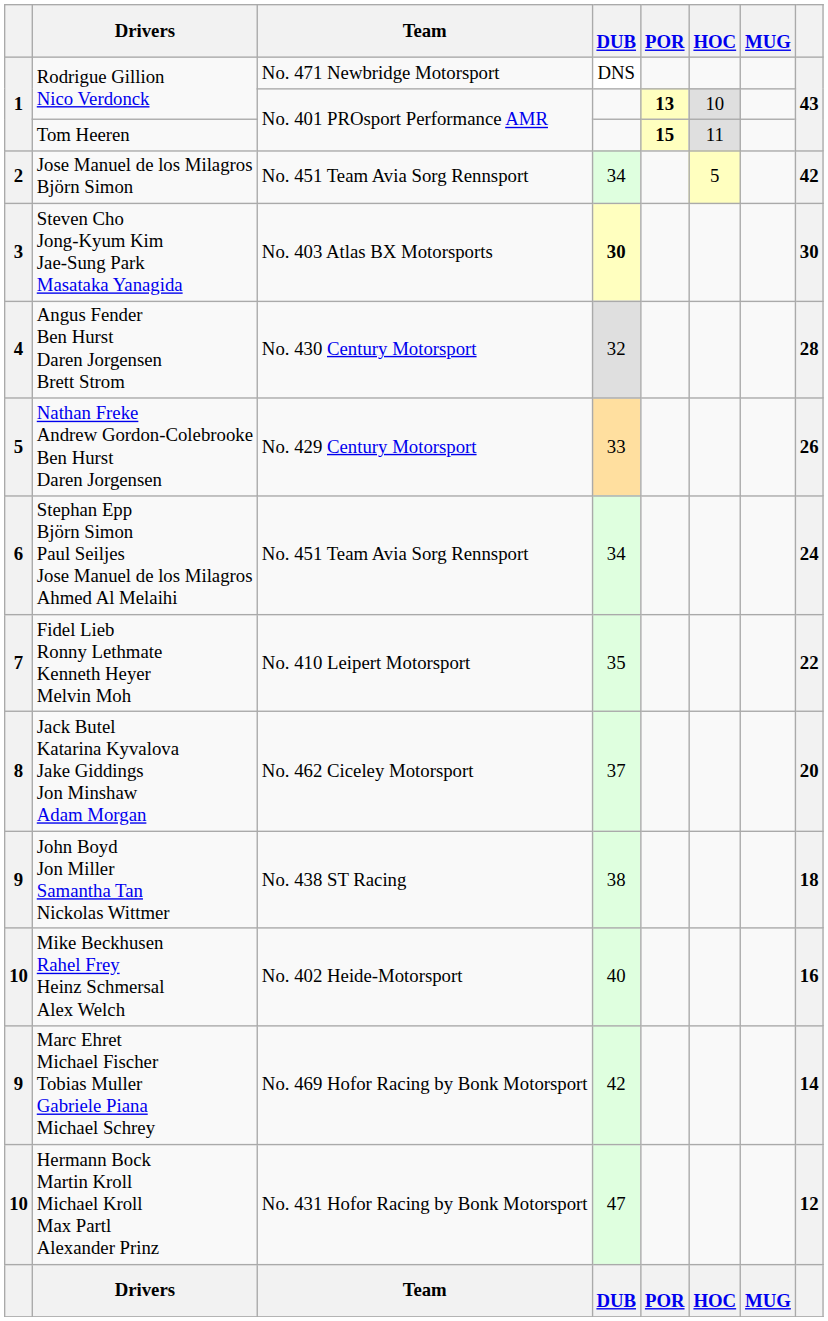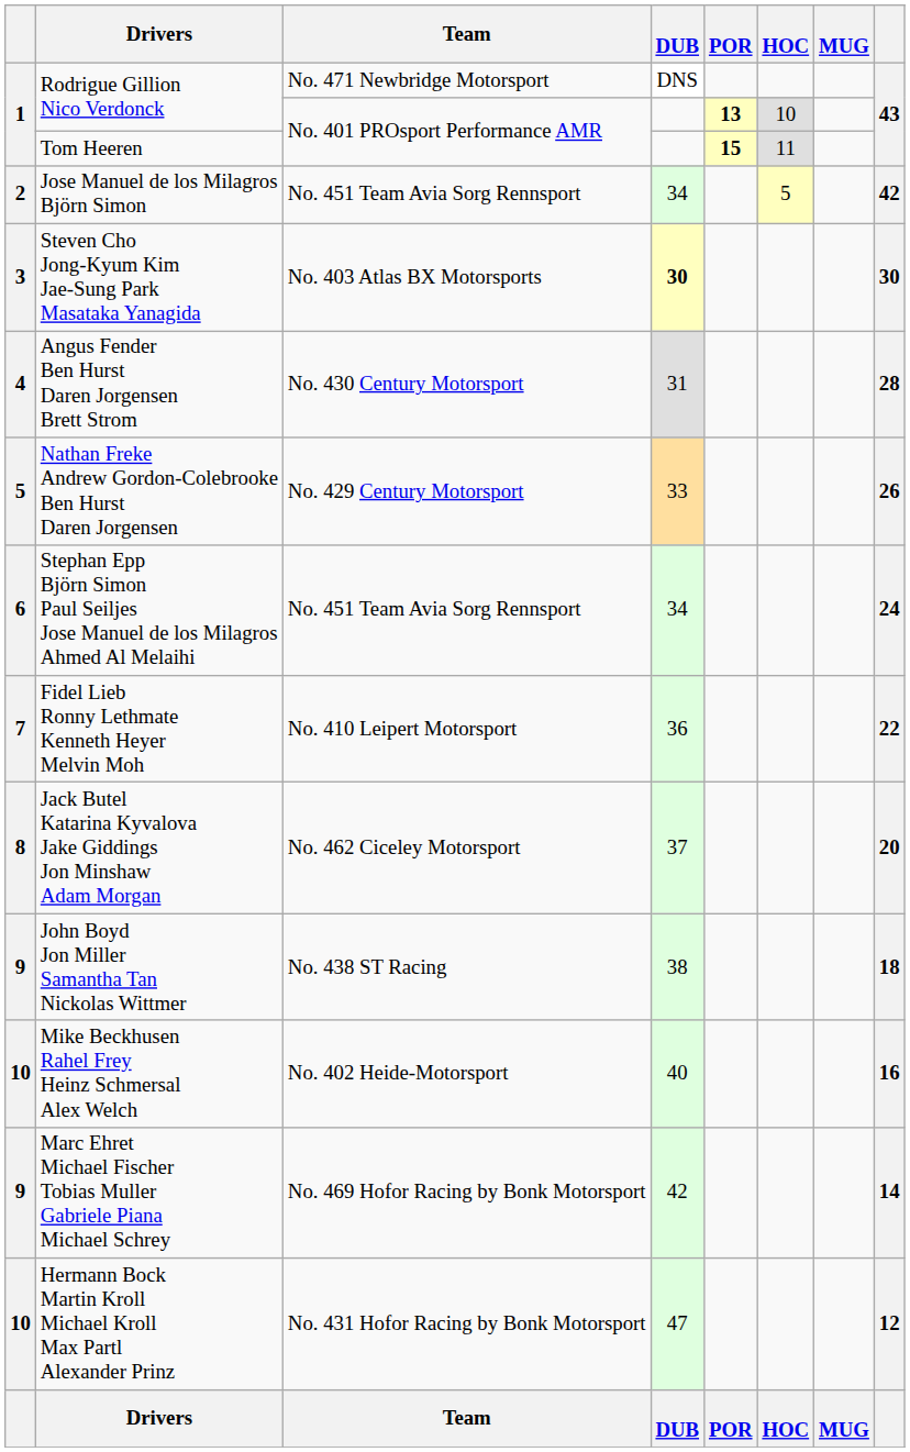 <table align=left| class="wikitable" style="font-size: 85%; text-align: center">
 <tr valign="top">
 <th valign=middle></th>
 <th valign=middle>Drivers</th>
 <th valign=middle>Team</th>
 <th><br><a href='#'>DUB</a></th>
 <th><br><a href='#'>POR</a></th>
 <th><br><a href='#'>HOC</a></th>
 <th><br><a href='#'>MUG</a></th>
 <th valign=middle>  </th>
 </tr>
 <tr>
 <th rowspan=3>1</th>
 <td rowspan=2 align=left> Rodrigue Gillion<br> <a href='#'>Nico Verdonck</a></td>
 <td align=left> No. 471 Newbridge Motorsport</td>
 <td style="background:#FFFFFF;">DNS</td>
 <td></td>
 <td></td>
 <td></td>
 <th rowspan=3>43</th>
 </tr>
 <tr>
 <td rowspan=2 align=left> No. 401 PROsport Performance <a href='#'>AMR</a></td>
 <td></td>
 <td style="background:#FFFFBF;"><strong>13</strong></td>
 <td style="background:#DFDFDF;">10</td>
 <td></td>
 </tr>
 <tr>
 <td align=left> Tom Heeren</td>
 <td></td>
 <td style="background:#FFFFBF;"><strong>15</strong></td>
 <td style="background:#DFDFDF;">11</td>
 <td></td>
 </tr>
 <tr>
 <th>2</th>
 <td align=left> Jose Manuel de los Milagros<br> Björn Simon</td>
 <td align=left> No. 451 Team Avia Sorg Rennsport</td>
 <td style="background:#DFFFDF;">34</td>
 <td></td>
 <td style="background:#FFFFBF;">5</td>
 <td></td>
 <th>42</th>
 </tr>
 <tr>
 <th>3</th>
 <td align=left> Steven Cho<br> Jong-Kyum Kim<br> Jae-Sung Park<br> <a href='#'>Masataka Yanagida</a></td>
 <td align=left> No. 403 Atlas BX Motorsports</td>
 <td style="background:#FFFFBF;"><strong>30</strong></td>
 <td></td>
 <td></td>
 <td></td>
 <th>30</th>
 </tr>
 <tr>
 <th>4</th>
 <td align=left> Angus Fender<br> Ben Hurst<br> Daren Jorgensen<br> Brett Strom</td>
 <td align=left> No. 430 <a href='#'>Century Motorsport</a></td>
-<td style="background:#DFDFDF;">32</td>
+<td style="background:#DFDFDF;">31</td>
 <td></td>
 <td></td>
 <td></td>
 <th>28</th>
 </tr>
 <tr>
 <th>5</th>
 <td align=left> <a href='#'>Nathan Freke</a><br> Andrew Gordon-Colebrooke<br> Ben Hurst<br> Daren Jorgensen</td>
 <td align=left> No. 429 <a href='#'>Century Motorsport</a></td>
 <td style="background:#FFDF9F;">33</td>
 <td></td>
 <td></td>
 <td></td>
 <th>26</th>
 </tr>
 <tr>
 <th>6</th>
 <td align=left> Stephan Epp<br> Björn Simon<br> Paul Seiljes<br> Jose Manuel de los Milagros<br> Ahmed Al Melaihi</td>
 <td align=left> No. 451 Team Avia Sorg Rennsport</td>
 <td style="background:#DFFFDF;">34</td>
 <td></td>
 <td></td>
 <td></td>
 <th>24</th>
 </tr>
 <tr>
 <th>7</th>
 <td align=left> Fidel Lieb<br> Ronny Lethmate<br> Kenneth Heyer<br> Melvin Moh</td>
 <td align=left> No. 410 Leipert Motorsport</td>
-<td style="background:#DFFFDF;">35</td>
+<td style="background:#DFFFDF;">36</td>
 <td></td>
 <td></td>
 <td></td>
 <th>22</th>
 </tr>
 <tr>
 <th>8</th>
 <td align=left> Jack Butel<br> Katarina Kyvalova<br> Jake Giddings<br> Jon Minshaw<br> <a href='#'>Adam Morgan</a></td>
 <td align=left> No. 462 Ciceley Motorsport</td>
 <td style="background:#DFFFDF;">37</td>
 <td></td>
 <td></td>
 <td></td>
 <th>20</th>
 </tr>
 <tr>
 <th>9</th>
 <td align=left> John Boyd<br> Jon Miller<br> <a href='#'>Samantha Tan</a><br> Nickolas Wittmer</td>
 <td align=left> No. 438 ST Racing</td>
 <td style="background:#DFFFDF;">38</td>
 <td></td>
 <td></td>
 <td></td>
 <th>18</th>
 </tr>
 <tr>
 <th>10</th>
 <td align=left> Mike Beckhusen<br> <a href='#'>Rahel Frey</a><br> Heinz Schmersal<br> Alex Welch</td>
 <td align=left> No. 402 Heide-Motorsport</td>
 <td style="background:#DFFFDF;">40</td>
 <td></td>
 <td></td>
 <td></td>
 <th>16</th>
 </tr>
 <tr>
 <th>9</th>
 <td align=left> Marc Ehret<br> Michael Fischer<br> Tobias Muller<br> <a href='#'>Gabriele Piana</a><br> Michael Schrey</td>
 <td align=left> No. 469 Hofor Racing by Bonk Motorsport</td>
 <td style="background:#DFFFDF;">42</td>
 <td></td>
 <td></td>
 <td></td>
 <th>14</th>
 </tr>
 <tr>
 <th>10</th>
 <td align=left> Hermann Bock<br> Martin Kroll<br> Michael Kroll<br> Max Partl<br> Alexander Prinz</td>
 <td align=left> No. 431 Hofor Racing by Bonk Motorsport</td>
 <td style="background:#DFFFDF;">47</td>
 <td></td>
 <td></td>
 <td></td>
 <th>12</th>
 </tr>
 <tr>
 <th valign=middle></th>
 <th valign=middle>Drivers</th>
 <th valign=middle>Team</th>
 <th><br><a href='#'>DUB</a></th>
 <th><br><a href='#'>POR</a></th>
 <th><br><a href='#'>HOC</a></th>
 <th><br><a href='#'>MUG</a></th>
 <th valign=middle>  </th>
 </tr>
 <tr>
 </tr>
 </table>
